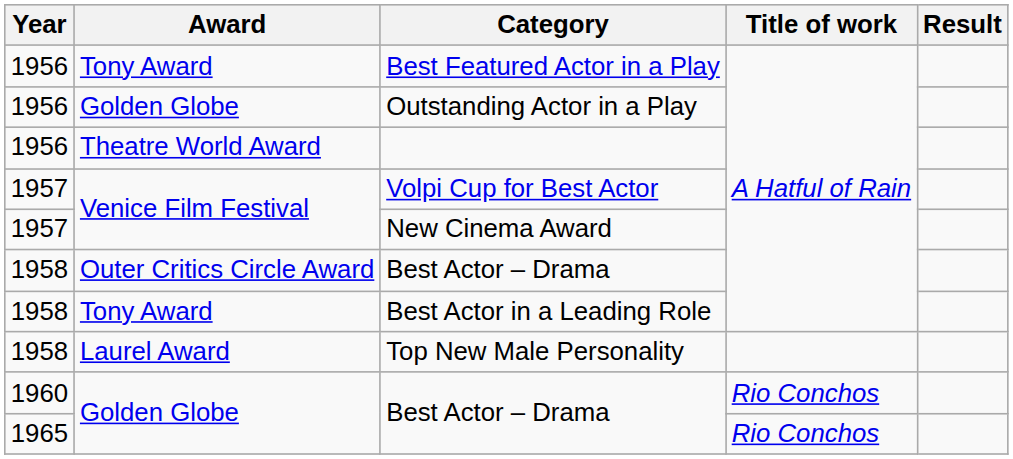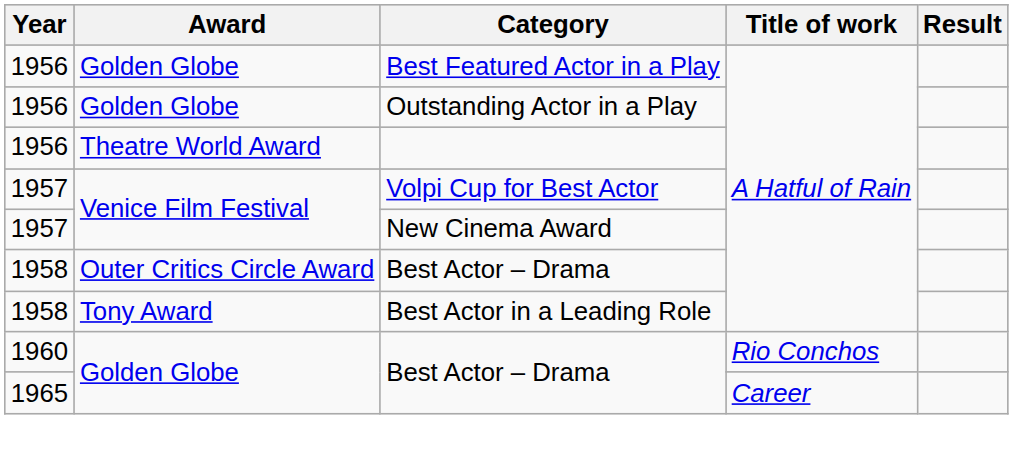 <table class="wikitable sortable">
 <tr>
 <th>Year</th>
 <th>Award</th>
 <th>Category</th>
 <th>Title of work</th>
 <th>Result</th>
 </tr>
 <tr>
 <td>1956</td>
-<td><a href='#'>Tony Award</a></td>
+<td><a href='#'>Golden Globe</a></td>
 <td><a href='#'>Best Featured Actor in a Play</a></td>
 <td rowspan="7"><em><a href='#'>A Hatful of Rain</a></em></td>
 <td></td>
 </tr>
 <tr>
 <td>1956</td>
 <td><a href='#'>Golden Globe</a></td>
 <td>Outstanding Actor in a Play</td>
 <td></td>
 </tr>
 <tr>
 <td>1956</td>
 <td><a href='#'>Theatre World Award</a></td>
 <td></td>
 <td></td>
 </tr>
 <tr>
 <td>1957</td>
 <td rowspan="2"><a href='#'>Venice Film Festival</a></td>
 <td><a href='#'>Volpi Cup for Best Actor</a></td>
 <td></td>
 </tr>
 <tr>
 <td>1957</td>
 <td>New Cinema Award</td>
 <td></td>
 </tr>
 <tr>
 <td>1958</td>
 <td><a href='#'>Outer Critics Circle Award</a></td>
 <td>Best Actor – Drama</td>
 <td></td>
 </tr>
 <tr>
 <td>1958</td>
 <td><a href='#'>Tony Award</a></td>
 <td>Best Actor in a Leading Role</td>
 <td></td>
 </tr>
 <tr>
-<td>1958</td>
-<td><a href='#'>Laurel Award</a></td>
-<td>Top New Male Personality</td>
-<td></td>
-<td></td>
-</tr>
-<tr>
 <td>1960</td>
 <td rowspan="2"><a href='#'>Golden Globe</a></td>
 <td rowspan="2">Best Actor – Drama</td>
 <td><em><a href='#'>Rio Conchos</a></em></td>
 <td></td>
 </tr>
 <tr>
 <td>1965</td>
-<td><em><a href='#'>Rio Conchos</a></em></td>
+<td><em><a href='#'>Career</a></em></td>
 <td></td>
 </tr>
 </table>
